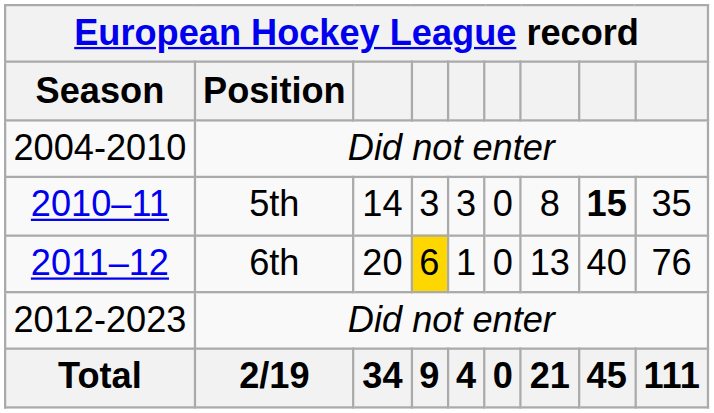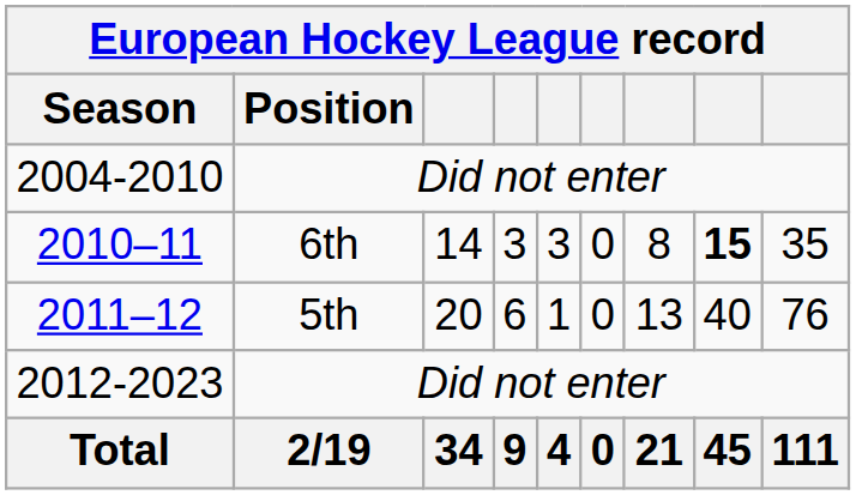 <table class="wikitable" style="text-align:center">
 <tr>
 <th colspan=9><a href='#'>European Hockey League</a> record</th>
 </tr>
 <tr>
 <th>Season</th>
 <th>Position</th>
 <th></th>
 <th></th>
 <th></th>
 <th></th>
 <th></th>
 <th></th>
 <th></th>
 </tr>
 <tr>
 <td>2004-2010</td>
 <td colspan=8><em>Did not enter</em></td>
 </tr>
 <tr>
 <td><a href='#'>2010–11</a></td>
-<td>5th</td>
+<td>6th</td>
 <td>14</td>
 <td>3</td>
 <td>3</td>
 <td>0</td>
 <td>8</td>
 <td><strong>15</strong></td>
 <td>35</td>
 </tr>
 <tr>
 <td><a href='#'>2011–12</a></td>
-<td>6th</td>
+<td>5th</td>
 <td>20</td>
-<td style="background: gold;">6</td>
+<td>6</td>
 <td>1</td>
 <td>0</td>
 <td>13</td>
 <td>40</td>
 <td>76</td>
 </tr>
 <tr>
 <td>2012-2023</td>
 <td colspan=8><em>Did not enter</em></td>
 </tr>
 <tr>
 <th>Total</th>
 <th>2/19</th>
 <th>34</th>
 <th>9</th>
 <th>4</th>
 <th>0</th>
 <th>21</th>
 <th>45</th>
 <th>111</th>
 </tr>
 </table>
